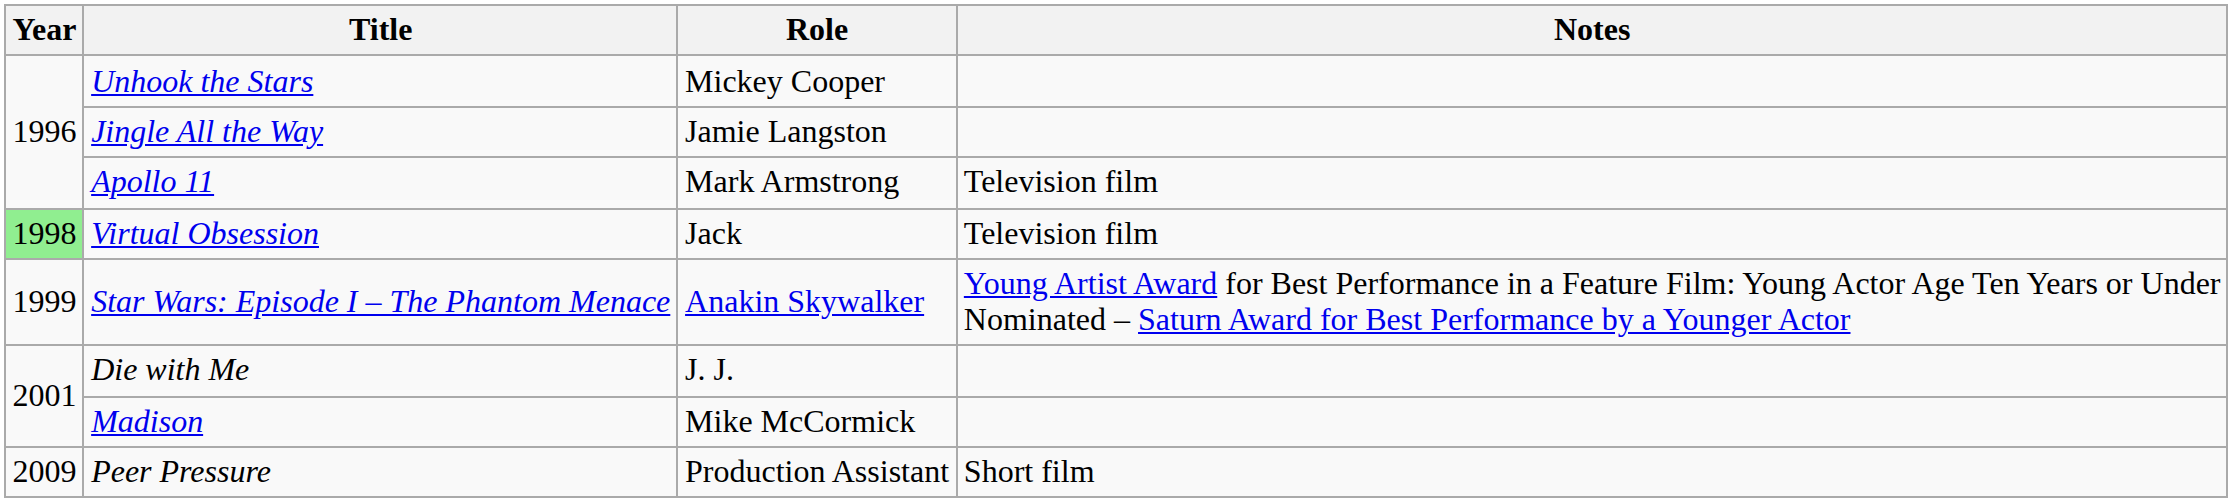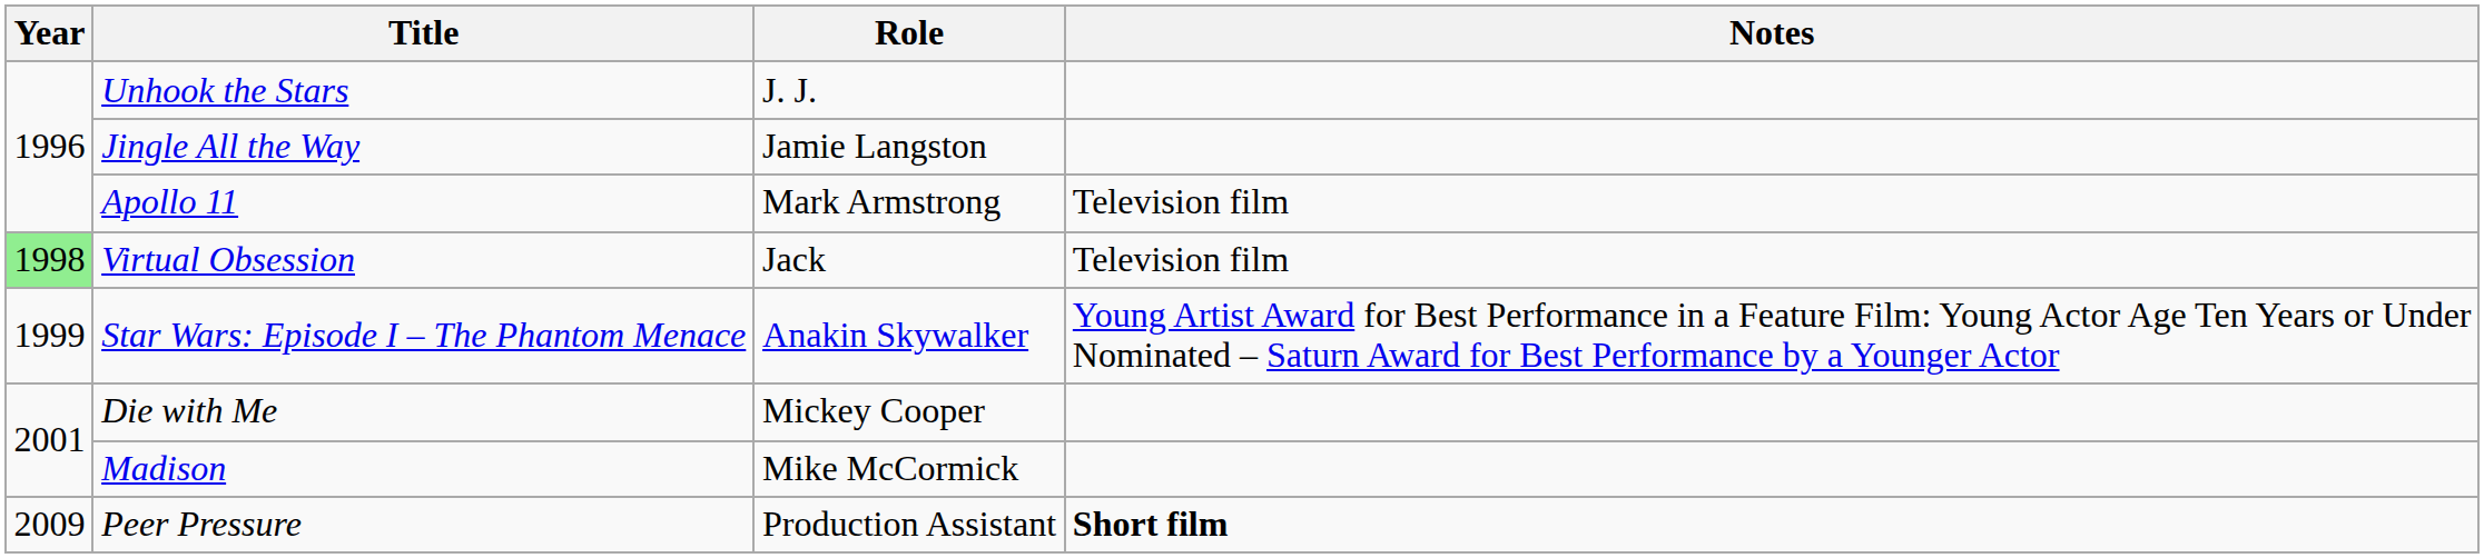 <table class="wikitable">
 <tr>
 <th>Year</th>
 <th>Title</th>
 <th>Role</th>
 <th class="unsortable">Notes</th>
 </tr>
 <tr>
 <td rowspan=3>1996</td>
 <td><em><a href='#'>Unhook the Stars</a></em></td>
-<td>Mickey Cooper</td>
+<td>J. J.</td>
 <td></td>
 </tr>
 <tr>
 <td><em><a href='#'>Jingle All the Way</a></em></td>
 <td>Jamie Langston</td>
 <td></td>
 </tr>
 <tr>
 <td><em><a href='#'>Apollo 11</a></em></td>
 <td>Mark Armstrong</td>
 <td>Television film</td>
 </tr>
 <tr>
 <td style="background: lightgreen;">1998</td>
 <td><em><a href='#'>Virtual Obsession</a></em></td>
 <td>Jack</td>
 <td>Television film</td>
 </tr>
 <tr>
 <td>1999</td>
 <td><em><a href='#'>Star Wars: Episode I – The Phantom Menace</a></em></td>
 <td><a href='#'>Anakin Skywalker</a></td>
 <td><a href='#'>Young Artist Award</a> for Best Performance in a Feature Film: Young Actor Age Ten Years or Under<br>Nominated – <a href='#'>Saturn Award for Best Performance by a Younger Actor</a></td>
 </tr>
 <tr>
 <td rowspan="2">2001</td>
 <td><em>Die with Me</em></td>
-<td>J. J.</td>
+<td>Mickey Cooper</td>
 <td></td>
 </tr>
 <tr>
 <td><em><a href='#'>Madison</a></em></td>
 <td>Mike McCormick</td>
 <td></td>
 </tr>
 <tr>
 <td>2009</td>
 <td><em>Peer Pressure</em></td>
 <td>Production Assistant</td>
-<td>Short film</td>
+<td><strong>Short film</strong></td>
 </tr>
 </table>
